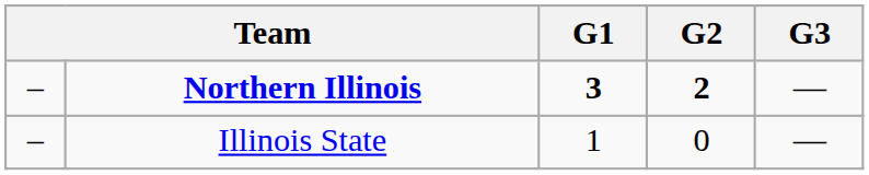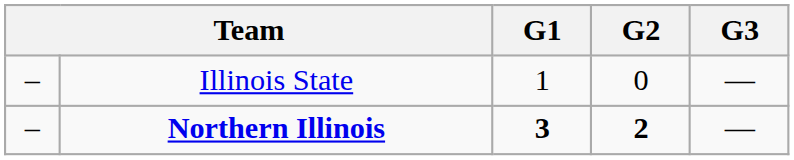 <table class="wikitable" style="font-size:90%; width: 60%; text-align: center">
 <tr>
 <th colspan=2>Team</th>
 <th>G1</th>
 <th>G2</th>
 <th>G3</th>
 </tr>
 <tr>
 <td>–</td>
+<td><a href='#'>Illinois State</a></td>
+<td>1</td>
+<td>0</td>
+<td>—</td>
+</tr>
+<tr>
+<td>–</td>
 <td><strong><a href='#'>Northern Illinois</a></strong></td>
 <td><strong>3</strong></td>
 <td><strong>2</strong></td>
 <td>—</td>
 </tr>
-<tr>
-<td>–</td>
-<td><a href='#'>Illinois State</a></td>
-<td>1</td>
-<td>0</td>
-<td>—</td>
-</tr>
 </table>
